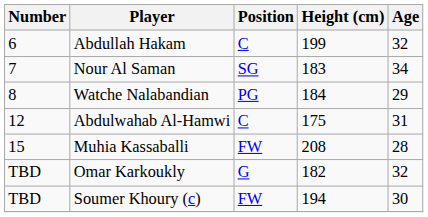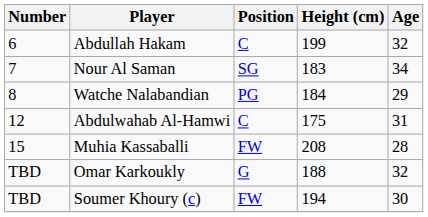 <table class="wikitable">
 <tr>
 <th>Number</th>
 <th>Player</th>
 <th>Position</th>
 <th>Height (cm)</th>
 <th>Age</th>
 </tr>
 <tr>
 <td>6</td>
 <td> Abdullah Hakam</td>
 <td><a href='#'>C</a></td>
 <td>199</td>
 <td>32</td>
 </tr>
 <tr>
 <td>7</td>
 <td> Nour Al Saman</td>
 <td><a href='#'>SG</a></td>
 <td>183</td>
 <td>34</td>
 </tr>
 <tr>
 <td>8</td>
 <td> Watche Nalabandian</td>
 <td><a href='#'>PG</a></td>
 <td>184</td>
 <td>29</td>
 </tr>
 <tr>
 <td>12</td>
 <td> Abdulwahab Al-Hamwi</td>
 <td><a href='#'>C</a></td>
 <td>175</td>
 <td>31</td>
 </tr>
 <tr>
 <td>15</td>
 <td> Muhia Kassaballi</td>
 <td><a href='#'>FW</a></td>
 <td>208</td>
 <td>28</td>
 </tr>
 <tr>
 <td>TBD</td>
 <td> Omar Karkoukly</td>
 <td><a href='#'>G</a></td>
-<td>182</td>
+<td>188</td>
 <td>32</td>
 </tr>
 <tr>
 <td>TBD</td>
 <td> Soumer Khoury (<a href='#'>c</a>)</td>
 <td><a href='#'>FW</a></td>
 <td>194</td>
 <td>30</td>
 </tr>
 <tr>
 </tr>
 </table>
